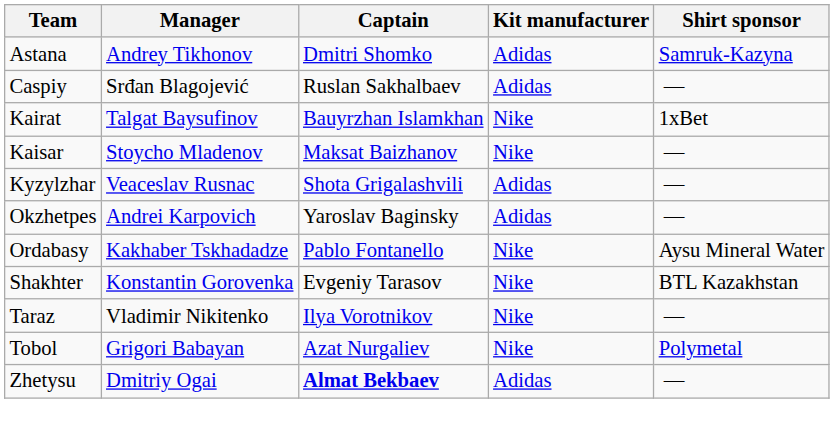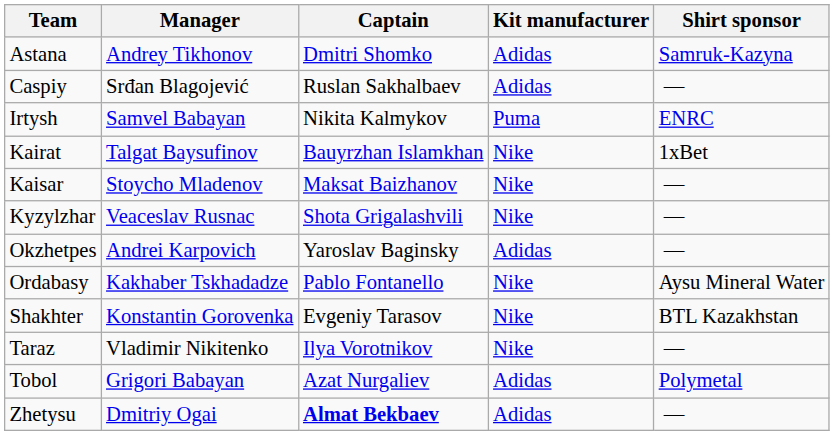 <table class="wikitable sortable" style="text-align: left;">
 <tr>
 <th>Team</th>
 <th>Manager</th>
 <th>Captain</th>
 <th>Kit manufacturer</th>
 <th>Shirt sponsor</th>
 </tr>
 <tr>
 <td>Astana</td>
 <td> <a href='#'>Andrey Tikhonov</a></td>
 <td> <a href='#'>Dmitri Shomko</a></td>
 <td> <a href='#'>Adidas</a></td>
 <td><a href='#'>Samruk-Kazyna</a></td>
 </tr>
 <tr>
 <td>Caspiy</td>
 <td> Srđan Blagojević</td>
 <td> Ruslan Sakhalbaev</td>
 <td> <a href='#'>Adidas</a></td>
 <td> —</td>
 </tr>
 <tr>
+<td>Irtysh</td>
+<td> <a href='#'>Samvel Babayan</a></td>
+<td> Nikita Kalmykov</td>
+<td> <a href='#'>Puma</a></td>
+<td><a href='#'>ENRC</a></td>
+</tr>
+<tr>
 <td>Kairat</td>
 <td> <a href='#'>Talgat Baysufinov</a></td>
 <td> <a href='#'>Bauyrzhan Islamkhan</a></td>
 <td> <a href='#'>Nike</a></td>
 <td>1xBet</td>
 </tr>
 <tr>
 <td>Kaisar</td>
 <td> <a href='#'>Stoycho Mladenov</a></td>
 <td> <a href='#'>Maksat Baizhanov</a></td>
 <td> <a href='#'>Nike</a></td>
 <td> —</td>
 </tr>
 <tr>
 <td>Kyzylzhar</td>
 <td> <a href='#'>Veaceslav Rusnac</a></td>
 <td> <a href='#'>Shota Grigalashvili</a></td>
-<td> <a href='#'>Adidas</a></td>
+<td> <a href='#'>Nike</a></td>
 <td> —</td>
 </tr>
 <tr>
 <td>Okzhetpes</td>
 <td> <a href='#'>Andrei Karpovich</a></td>
 <td> Yaroslav Baginsky</td>
 <td> <a href='#'>Adidas</a></td>
 <td> —</td>
 </tr>
 <tr>
 <td>Ordabasy</td>
 <td> <a href='#'>Kakhaber Tskhadadze</a></td>
 <td> <a href='#'>Pablo Fontanello</a></td>
 <td> <a href='#'>Nike</a></td>
 <td>Aysu Mineral Water</td>
 </tr>
 <tr>
 <td>Shakhter</td>
 <td> <a href='#'>Konstantin Gorovenka</a></td>
 <td> Evgeniy Tarasov</td>
 <td> <a href='#'>Nike</a></td>
 <td>BTL Kazakhstan</td>
 </tr>
 <tr>
 <td>Taraz</td>
 <td> Vladimir Nikitenko</td>
 <td> <a href='#'>Ilya Vorotnikov</a></td>
 <td> <a href='#'>Nike</a></td>
 <td> —</td>
 </tr>
 <tr>
 <td>Tobol</td>
 <td> <a href='#'>Grigori Babayan</a></td>
 <td> <a href='#'>Azat Nurgaliev</a></td>
-<td> <a href='#'>Nike</a></td>
+<td> <a href='#'>Adidas</a></td>
 <td><a href='#'>Polymetal</a></td>
 </tr>
 <tr>
 <td>Zhetysu</td>
 <td> <a href='#'>Dmitriy Ogai</a></td>
 <td><strong> <a href='#'>Almat Bekbaev</a></strong></td>
 <td> <a href='#'>Adidas</a></td>
 <td> —</td>
 </tr>
 </table>
